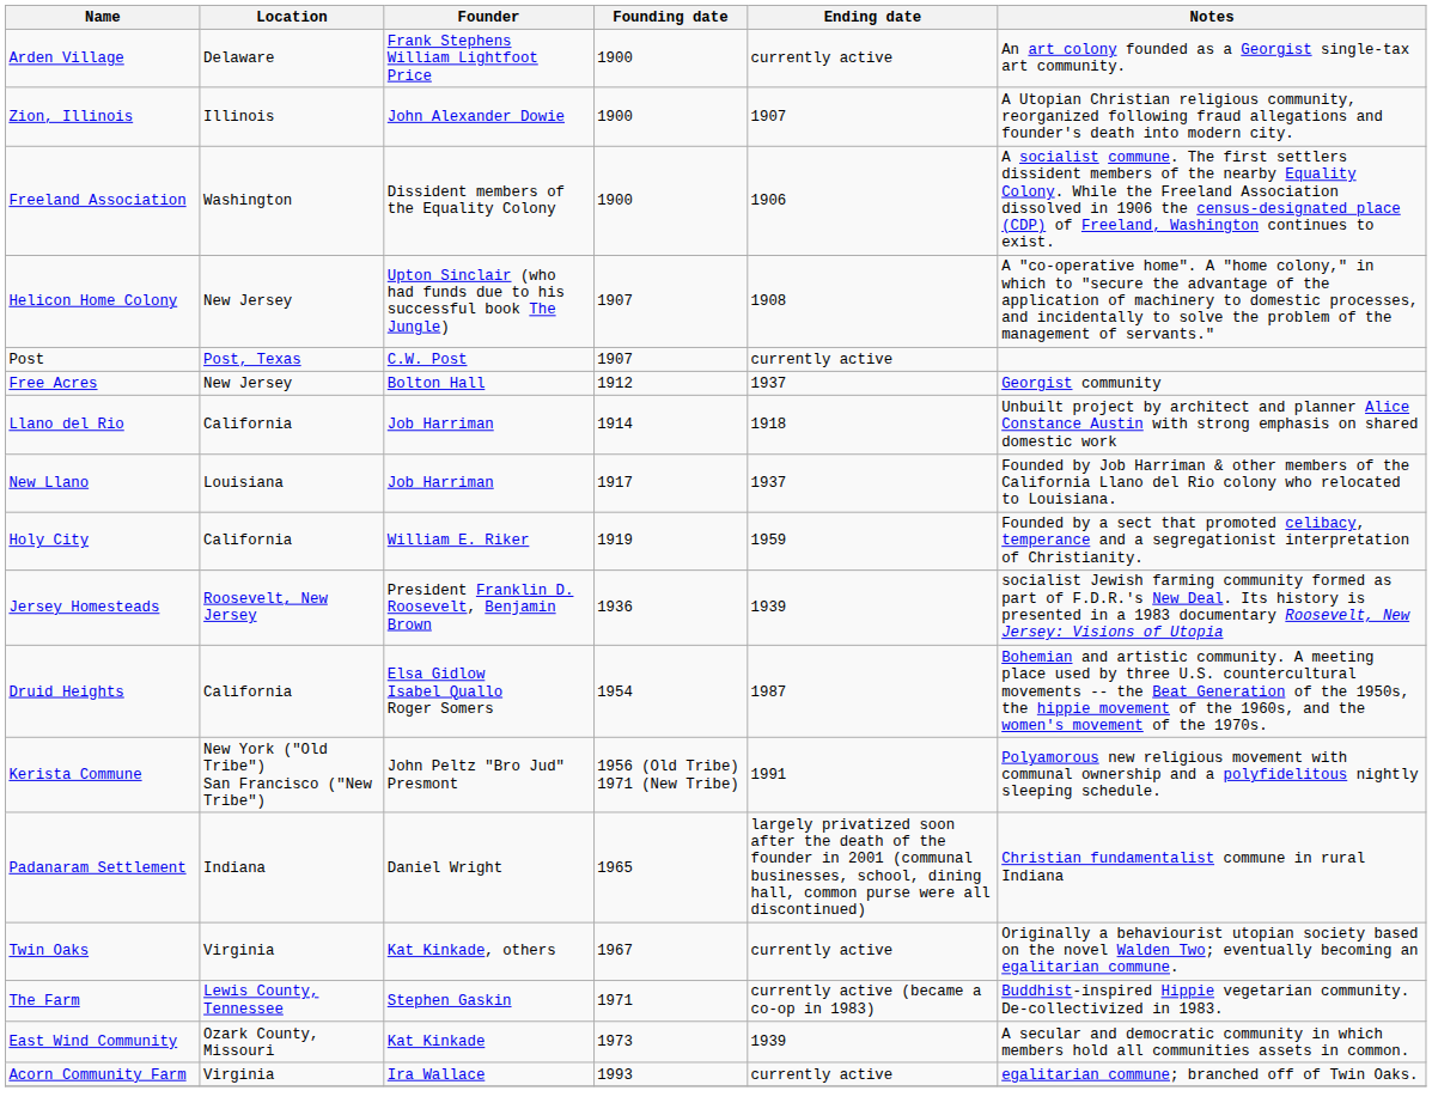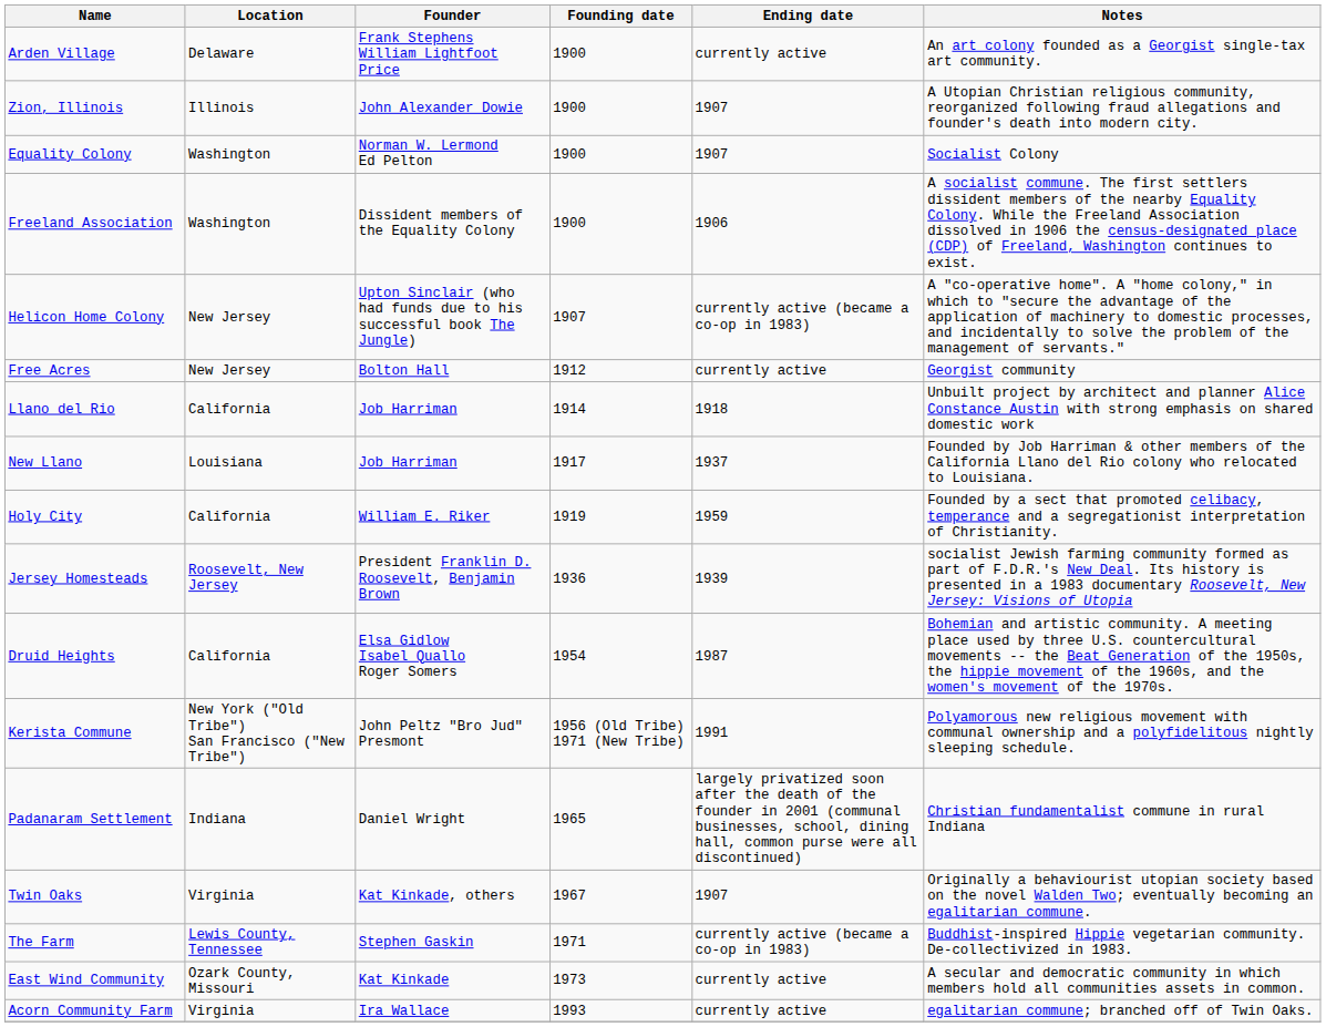 <table class="wikitable sortable" border="1">
 <tr>
 <th scope="col" width="190">Name</th>
 <th scope="col" width="180">Location</th>
 <th scope="col" width="210"  class="unsortable">Founder</th>
 <th scope="col" width="150">Founding date</th>
 <th scope="col" width="250">Ending date</th>
 <th scope="col" width="450" class="unsortable">Notes</th>
 </tr>
 <tr>
 <td><a href='#'>Arden Village</a></td>
 <td>Delaware</td>
 <td><a href='#'>Frank Stephens</a><br><a href='#'>William Lightfoot Price</a></td>
 <td>1900</td>
 <td>currently active</td>
 <td>An <a href='#'>art colony</a> founded as a <a href='#'>Georgist</a> single-tax art community.</td>
 </tr>
 <tr>
 <td><a href='#'>Zion, Illinois</a></td>
 <td>Illinois</td>
 <td><a href='#'>John Alexander Dowie</a></td>
 <td>1900</td>
 <td>1907</td>
 <td>A Utopian Christian religious community, reorganized following fraud allegations and founder's death into modern city.</td>
 </tr>
 <tr>
+<td><a href='#'>Equality Colony</a></td>
+<td>Washington</td>
+<td><a href='#'>Norman W. Lermond</a><br>Ed Pelton</td>
+<td>1900</td>
+<td>1907</td>
+<td><a href='#'>Socialist</a> Colony</td>
+</tr>
+<tr>
 <td><a href='#'>Freeland Association</a></td>
 <td>Washington</td>
 <td>Dissident members of the Equality Colony</td>
 <td>1900</td>
 <td>1906</td>
 <td>A <a href='#'>socialist</a> <a href='#'>commune</a>. The first settlers dissident members of the nearby <a href='#'>Equality Colony</a>.  While the Freeland Association dissolved in 1906 the <a href='#'>census-designated place (CDP)</a> of <a href='#'>Freeland, Washington</a> continues to exist.</td>
 </tr>
 <tr>
 <td><a href='#'>Helicon Home Colony</a></td>
 <td>New Jersey</td>
 <td><a href='#'>Upton Sinclair</a> (who had funds due to his successful book <a href='#'>The Jungle</a>)</td>
 <td>1907</td>
-<td>1908</td>
+<td>currently active (became a co-op in 1983)</td>
 <td>A "co-operative home". A "home colony," in which to "secure the advantage of the application of machinery to domestic processes, and incidentally to solve the problem of the management of servants."</td>
-</tr>
-<tr>
-<td>Post</td>
-<td><a href='#'>Post, Texas</a></td>
-<td><a href='#'>C.W. Post</a></td>
-<td>1907</td>
-<td>currently active</td>
-<td></td>
 </tr>
 <tr>
 <td><a href='#'>Free Acres</a></td>
 <td>New Jersey</td>
 <td><a href='#'>Bolton Hall</a></td>
 <td>1912</td>
-<td>1937</td>
+<td>currently active</td>
 <td><a href='#'>Georgist</a> community</td>
 </tr>
 <tr>
 <td><a href='#'>Llano del Rio</a></td>
 <td>California</td>
 <td><a href='#'>Job Harriman</a></td>
 <td>1914</td>
 <td>1918</td>
 <td>Unbuilt project by architect and planner <a href='#'>Alice Constance Austin</a> with strong emphasis on shared domestic work</td>
 </tr>
 <tr>
 <td><a href='#'>New Llano</a></td>
 <td>Louisiana</td>
 <td><a href='#'>Job Harriman</a></td>
 <td>1917</td>
 <td>1937</td>
 <td>Founded by Job Harriman & other members of the California Llano del Rio colony who relocated to Louisiana.</td>
 </tr>
 <tr>
 <td><a href='#'>Holy City</a></td>
 <td>California</td>
 <td><a href='#'>William E. Riker</a></td>
 <td>1919</td>
 <td>1959</td>
 <td>Founded by a sect that promoted <a href='#'>celibacy</a>, <a href='#'>temperance</a> and a segregationist interpretation of Christianity.</td>
 </tr>
 <tr>
 <td><a href='#'>Jersey Homesteads</a></td>
 <td><a href='#'>Roosevelt, New Jersey</a></td>
 <td>President <a href='#'>Franklin D. Roosevelt</a>, <a href='#'>Benjamin Brown</a></td>
 <td>1936</td>
 <td>1939</td>
 <td>socialist Jewish farming community formed as part of F.D.R.'s <a href='#'>New Deal</a>. Its history is presented in a 1983 documentary <em><a href='#'>Roosevelt, New Jersey: Visions of Utopia</a></em></td>
 </tr>
 <tr>
 <td><a href='#'>Druid Heights</a></td>
 <td>California</td>
 <td><a href='#'>Elsa Gidlow</a><br><a href='#'>Isabel Quallo</a><br>Roger Somers</td>
 <td>1954</td>
 <td>1987</td>
 <td><a href='#'>Bohemian</a> and artistic community. A meeting place used by three U.S. countercultural movements -- the <a href='#'>Beat Generation</a> of the 1950s, the <a href='#'>hippie movement</a> of the 1960s, and the <a href='#'>women's movement</a> of the 1970s.</td>
 </tr>
 <tr>
 <td><a href='#'>Kerista Commune</a></td>
 <td>New York ("Old Tribe")<br>San Francisco ("New Tribe")</td>
 <td>John Peltz "Bro Jud" Presmont</td>
 <td>1956 (Old Tribe)<br>1971 (New Tribe)</td>
 <td>1991</td>
 <td><a href='#'>Polyamorous</a> new religious movement with communal ownership and a <a href='#'>polyfidelitous</a> nightly sleeping schedule.</td>
 </tr>
 <tr>
 <td><a href='#'>Padanaram Settlement</a></td>
 <td>Indiana</td>
 <td>Daniel Wright</td>
 <td>1965</td>
 <td>largely privatized soon after the death of the founder in 2001 (communal businesses, school, dining hall, common purse were all discontinued)</td>
 <td><a href='#'>Christian fundamentalist</a> commune in rural Indiana</td>
 </tr>
 <tr>
 <td><a href='#'>Twin Oaks</a></td>
 <td>Virginia</td>
 <td><a href='#'>Kat Kinkade</a>, others</td>
 <td>1967</td>
-<td>currently active</td>
+<td>1907</td>
 <td>Originally a behaviourist utopian society based on the novel <a href='#'>Walden Two</a>; eventually becoming an <a href='#'>egalitarian commune</a>.</td>
 </tr>
 <tr>
 <td><a href='#'>The Farm</a></td>
 <td><a href='#'>Lewis County, Tennessee</a></td>
 <td><a href='#'>Stephen Gaskin</a></td>
 <td>1971</td>
 <td>currently active (became a co-op in 1983)</td>
 <td><a href='#'>Buddhist</a>-inspired <a href='#'>Hippie</a> vegetarian community. De-collectivized in 1983.</td>
 </tr>
 <tr>
 <td><a href='#'>East Wind Community</a></td>
 <td>Ozark County, Missouri</td>
 <td><a href='#'>Kat Kinkade</a></td>
 <td>1973</td>
-<td>1939</td>
+<td>currently active</td>
 <td>A secular and democratic community in which members hold all communities assets in common.</td>
 </tr>
 <tr>
 <td><a href='#'>Acorn Community Farm</a></td>
 <td>Virginia</td>
 <td><a href='#'>Ira Wallace</a></td>
 <td>1993</td>
 <td>currently active</td>
 <td><a href='#'>egalitarian commune</a>; branched off of Twin Oaks.</td>
 </tr>
 <tr>
 </tr>
 </table>
